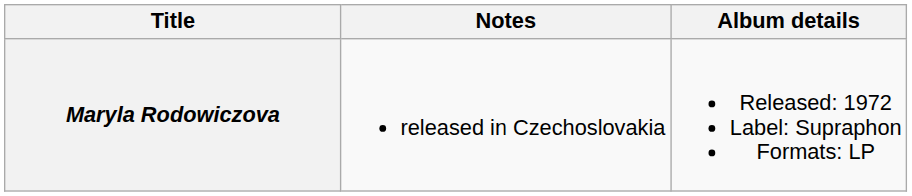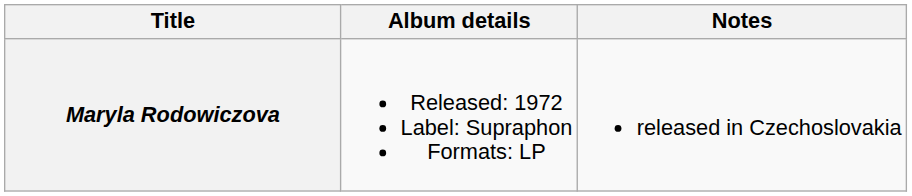 <table class="wikitable plainrowheaders" style="text-align:center;">
 <tr>
 <th scope="col" style="width:15em;">Title</th>
+<th scope="col">Album details</th>
 <th scope="col">Notes</th>
-<th scope="col">Album details</th>
 </tr>
 <tr>
 <th scope="row"><em>Maryla Rodowiczova</em></th>
+<td><br><ul><li>Released: 1972</li><li>Label: Supraphon</li><li>Formats: LP</li></ul></td>
 <td><br><ul><li>released in Czechoslovakia</li></ul></td>
-<td><br><ul><li>Released: 1972</li><li>Label: Supraphon</li><li>Formats: LP</li></ul></td>
 </tr>
 </table>
